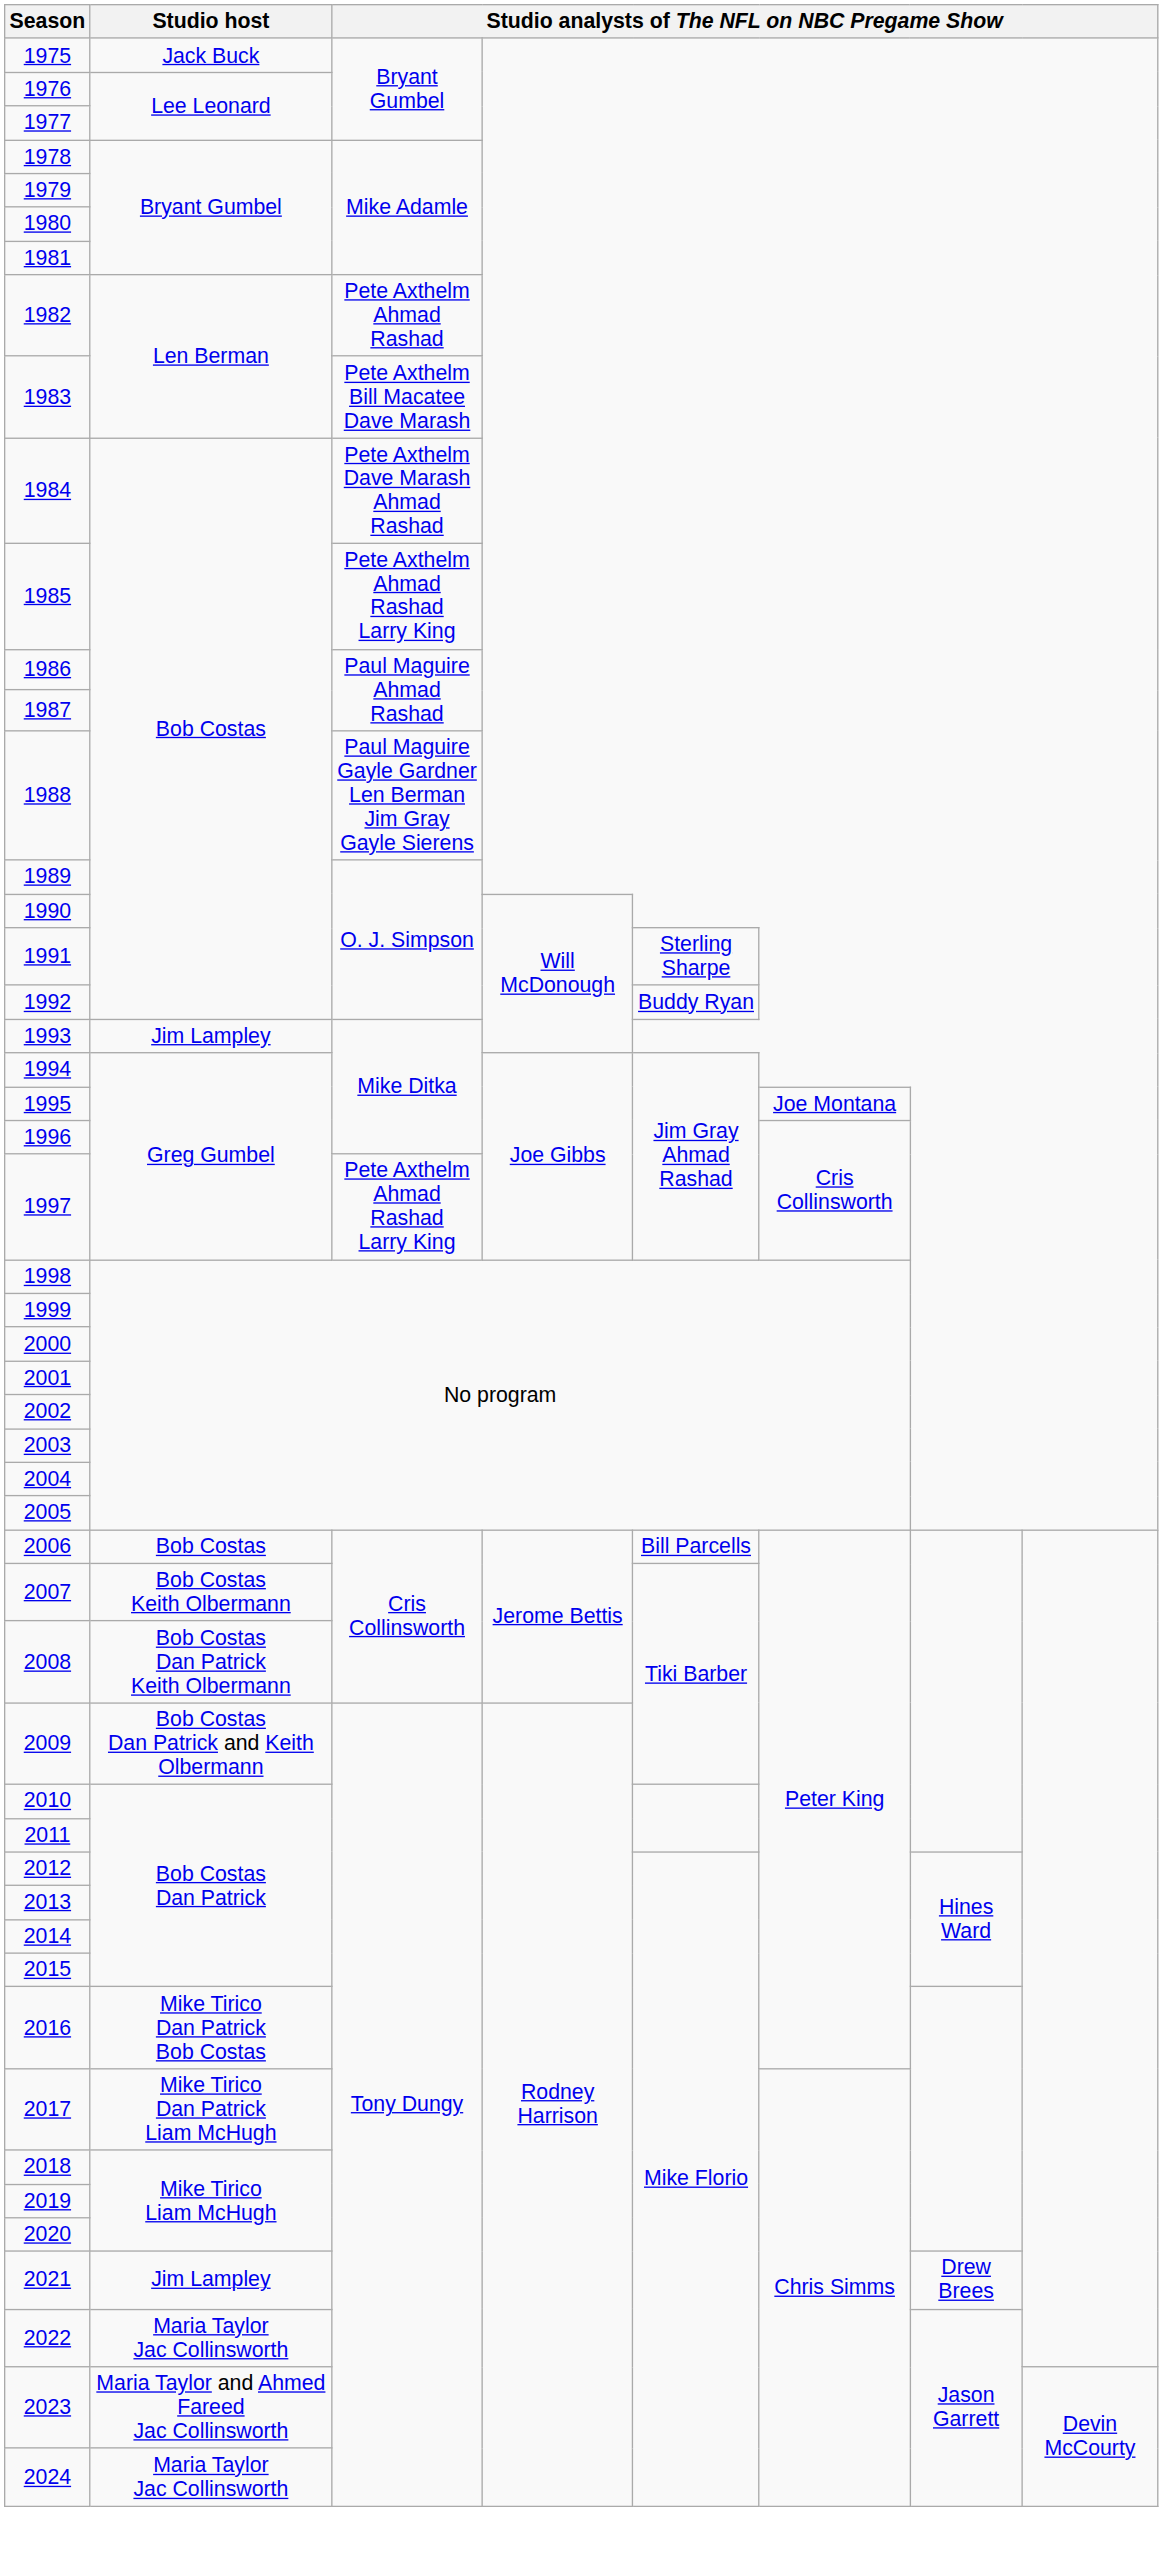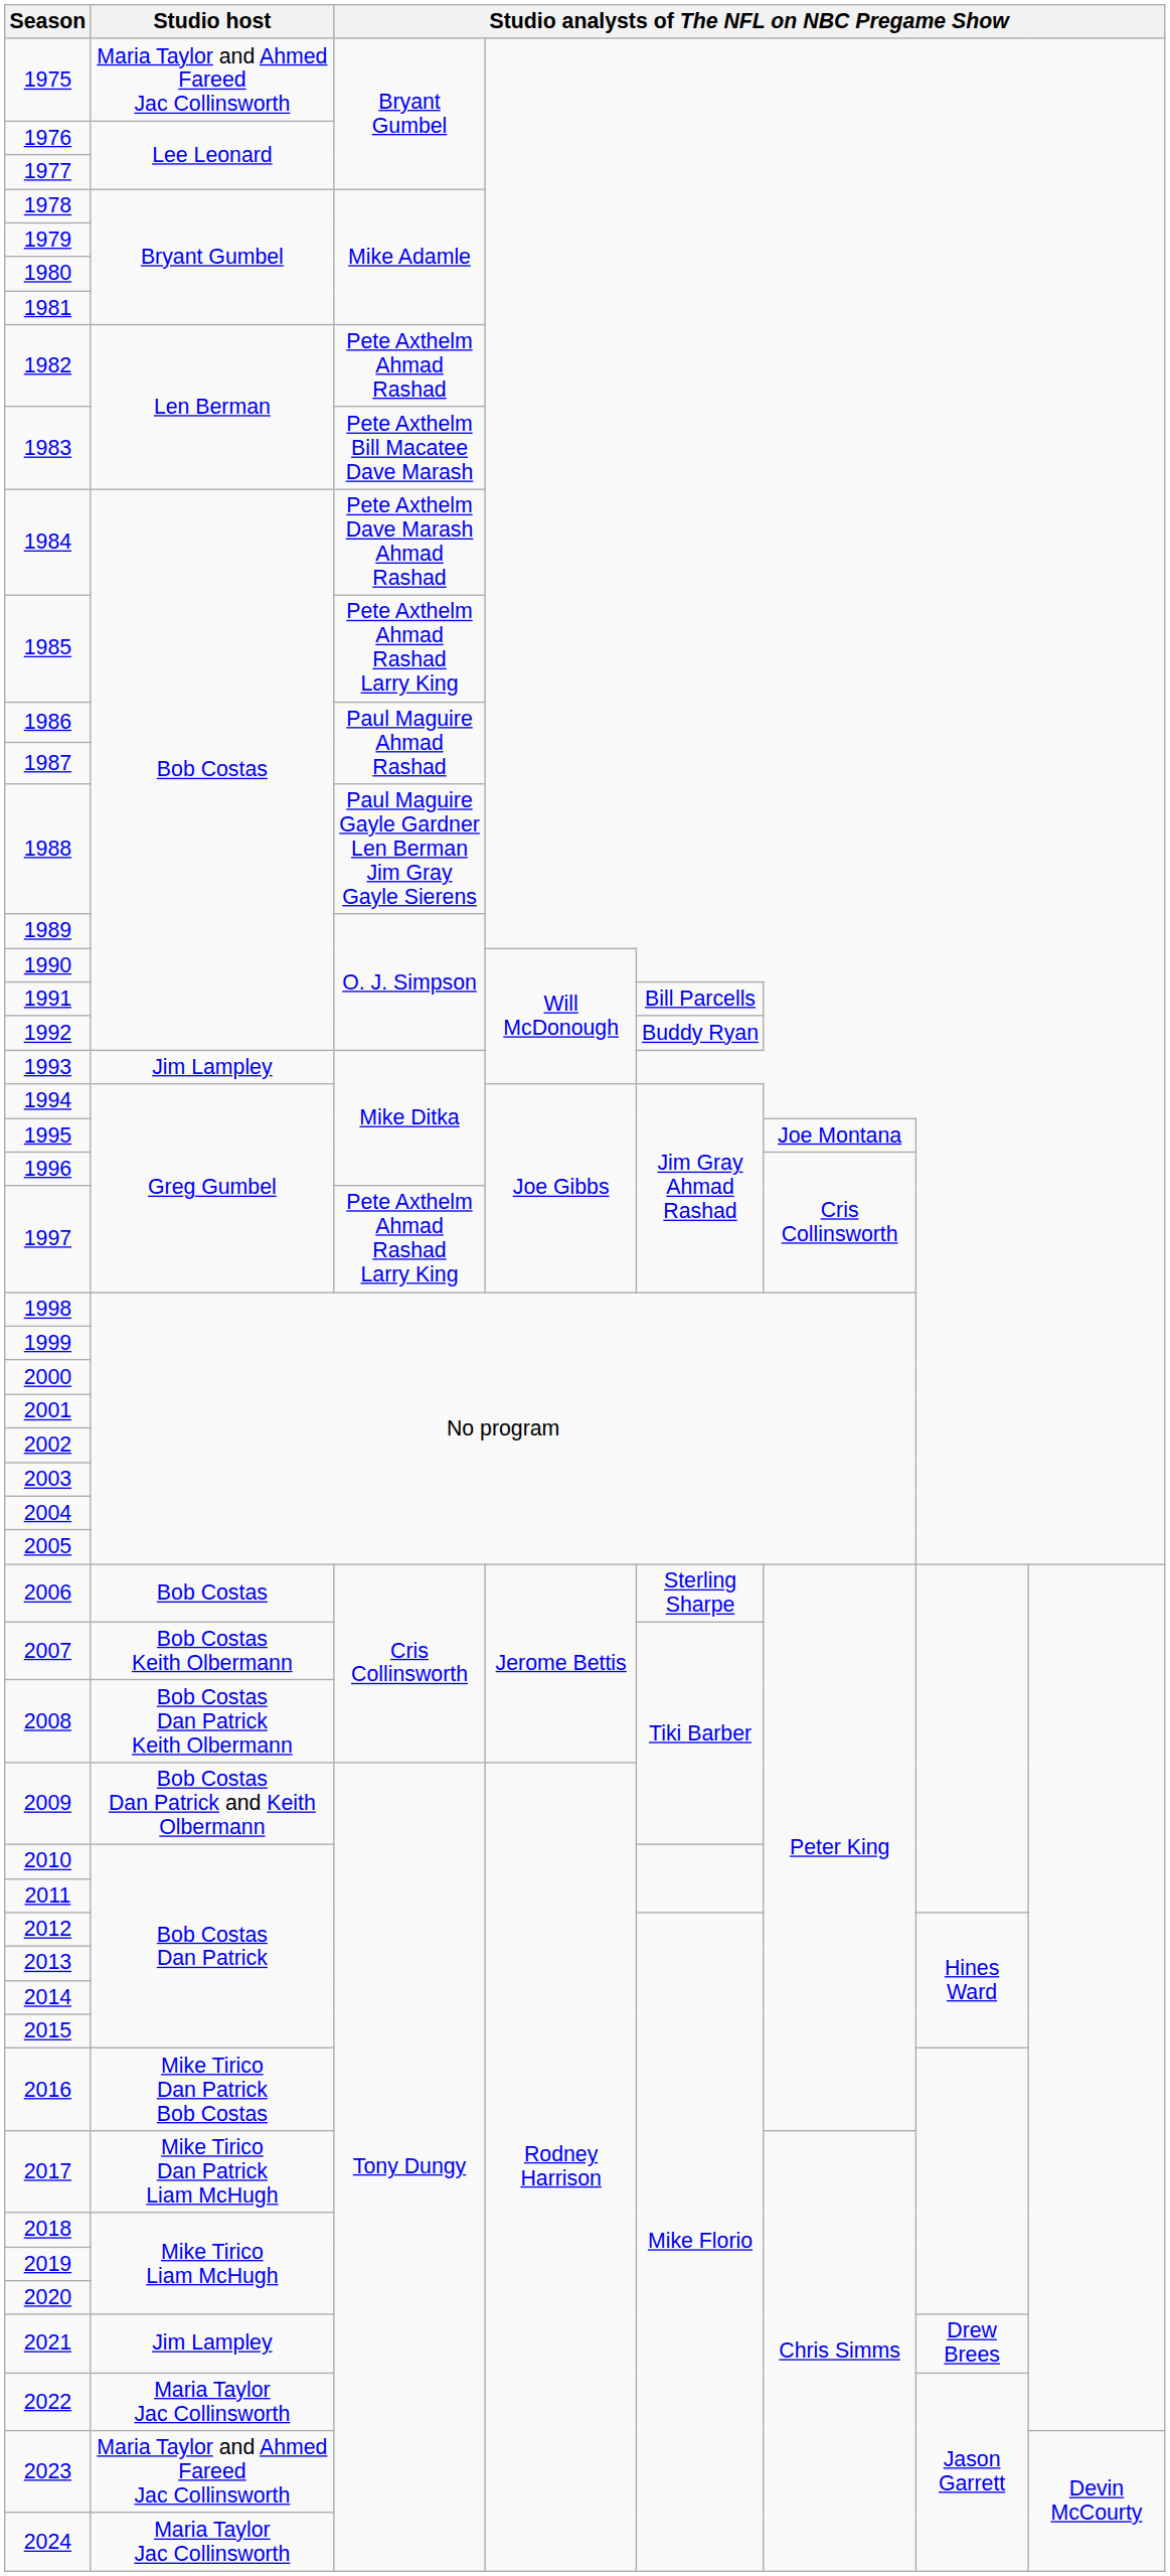 <table class="wikitable" style="text-align: center;">
 <tr>
 <th>Season</th>
 <th>Studio host</th>
 <th colspan=6>Studio analysts of <em>The NFL on NBC Pregame Show</em></th>
 </tr>
 <tr>
 <td><a href='#'>1975</a></td>
-<td><a href='#'>Jack Buck</a></td>
+<td><a href='#'>Maria Taylor</a> and <a href='#'>Ahmed Fareed</a> <br><a href='#'>Jac Collinsworth</a> </td>
 <td rowspan=3><a href='#'>Bryant Gumbel</a></td>
 </tr>
 <tr>
 <td><a href='#'>1976</a></td>
 <td rowspan=2><a href='#'>Lee Leonard</a></td>
 </tr>
 <tr>
 <td><a href='#'>1977</a></td>
 </tr>
 <tr>
 <td><a href='#'>1978</a></td>
 <td rowspan=4><a href='#'>Bryant Gumbel</a></td>
 <td rowspan=4><a href='#'>Mike Adamle</a></td>
 </tr>
 <tr>
 <td><a href='#'>1979</a></td>
 </tr>
 <tr>
 <td><a href='#'>1980</a></td>
 </tr>
 <tr>
 <td><a href='#'>1981</a></td>
 </tr>
 <tr>
 <td><a href='#'>1982</a></td>
 <td rowspan=2><a href='#'>Len Berman</a></td>
 <td><a href='#'>Pete Axthelm</a> <br> <a href='#'>Ahmad Rashad</a></td>
 </tr>
 <tr>
 <td><a href='#'>1983</a></td>
 <td><a href='#'>Pete Axthelm</a> <br> <a href='#'>Bill Macatee</a> <br> <a href='#'>Dave Marash</a></td>
 </tr>
 <tr>
 <td><a href='#'>1984</a></td>
 <td rowspan=9><a href='#'>Bob Costas</a></td>
 <td><a href='#'>Pete Axthelm</a> <br> <a href='#'>Dave Marash</a> <br> <a href='#'>Ahmad Rashad</a></td>
 </tr>
 <tr>
 <td><a href='#'>1985</a></td>
 <td><a href='#'>Pete Axthelm</a> <br> <a href='#'>Ahmad Rashad</a> <br> <a href='#'>Larry King</a></td>
 </tr>
 <tr>
 <td><a href='#'>1986</a></td>
 <td rowspan=2><a href='#'>Paul Maguire</a> <br> <a href='#'>Ahmad Rashad</a></td>
 </tr>
 <tr>
 <td><a href='#'>1987</a></td>
 </tr>
 <tr>
 <td><a href='#'>1988</a></td>
 <td><a href='#'>Paul Maguire</a> <br> <a href='#'>Gayle Gardner</a> <br> <a href='#'>Len Berman</a> <br> <a href='#'>Jim Gray</a> <br> <a href='#'>Gayle Sierens</a></td>
 </tr>
 <tr>
 <td><a href='#'>1989</a></td>
 <td rowspan=4><a href='#'>O. J. Simpson</a></td>
 </tr>
 <tr>
 <td><a href='#'>1990</a></td>
 <td rowspan=4><a href='#'>Will McDonough</a></td>
 </tr>
 <tr>
 <td><a href='#'>1991</a></td>
-<td><a href='#'>Sterling Sharpe</a></td>
+<td><a href='#'>Bill Parcells</a></td>
 </tr>
 <tr>
 <td><a href='#'>1992</a></td>
 <td><a href='#'>Buddy Ryan</a></td>
 </tr>
 <tr>
 <td><a href='#'>1993</a></td>
 <td><a href='#'>Jim Lampley</a></td>
 <td rowspan=4><a href='#'>Mike Ditka</a></td>
 </tr>
 <tr>
 <td><a href='#'>1994</a></td>
 <td rowspan=4><a href='#'>Greg Gumbel</a></td>
 <td rowspan=4><a href='#'>Joe Gibbs</a></td>
 <td rowspan=4><a href='#'>Jim Gray</a><br><a href='#'>Ahmad Rashad</a></td>
 </tr>
 <tr>
 <td><a href='#'>1995</a></td>
 <td><a href='#'>Joe Montana</a></td>
 </tr>
 <tr>
 <td><a href='#'>1996</a></td>
 <td rowspan=2><a href='#'>Cris Collinsworth</a></td>
 </tr>
 <tr>
 <td><a href='#'>1997</a></td>
 <td><a href='#'>Pete Axthelm</a> <br> <a href='#'>Ahmad Rashad</a> <br> <a href='#'>Larry King</a></td>
 </tr>
 <tr>
 <td><a href='#'>1998</a></td>
 <td rowspan=8 colspan=5>No program</td>
 </tr>
 <tr>
 <td><a href='#'>1999</a></td>
 </tr>
 <tr>
 <td><a href='#'>2000</a></td>
 </tr>
 <tr>
 <td><a href='#'>2001</a></td>
 </tr>
 <tr>
 <td><a href='#'>2002</a></td>
 </tr>
 <tr>
 <td><a href='#'>2003</a></td>
 </tr>
 <tr>
 <td><a href='#'>2004</a></td>
 </tr>
 <tr>
 <td><a href='#'>2005</a></td>
 </tr>
 <tr>
 <td><a href='#'>2006</a></td>
 <td><a href='#'>Bob Costas</a></td>
 <td rowspan=3><a href='#'>Cris Collinsworth</a></td>
 <td rowspan=3><a href='#'>Jerome Bettis</a></td>
-<td><a href='#'>Bill Parcells</a></td>
+<td><a href='#'>Sterling Sharpe</a></td>
 <td rowspan=11><a href='#'>Peter King</a></td>
 <td rowspan=6></td>
 <td rowspan=17></td>
 </tr>
 <tr>
 <td><a href='#'>2007</a></td>
 <td><a href='#'>Bob Costas</a><br><a href='#'>Keith Olbermann</a></td>
 <td rowspan=3><a href='#'>Tiki Barber</a></td>
 </tr>
 <tr>
 <td><a href='#'>2008</a></td>
 <td><a href='#'>Bob Costas</a><br><a href='#'>Dan Patrick</a><br><a href='#'>Keith Olbermann</a></td>
 </tr>
 <tr>
 <td><a href='#'>2009</a></td>
 <td><a href='#'>Bob Costas</a> <br><a href='#'>Dan Patrick</a> and <a href='#'>Keith Olbermann</a> </td>
 <td rowspan=16><a href='#'>Tony Dungy</a></td>
 <td rowspan=16><a href='#'>Rodney Harrison</a></td>
 </tr>
 <tr>
 <td><a href='#'>2010</a></td>
 <td rowspan=6><a href='#'>Bob Costas</a> <br><a href='#'>Dan Patrick</a> </td>
 </tr>
 <tr>
 <td><a href='#'>2011</a></td>
 </tr>
 <tr>
 <td><a href='#'>2012</a></td>
 <td rowspan=13><a href='#'>Mike Florio</a></td>
 <td rowspan=4><a href='#'>Hines Ward</a></td>
 </tr>
 <tr>
 <td><a href='#'>2013</a></td>
 </tr>
 <tr>
 <td><a href='#'>2014</a></td>
 </tr>
 <tr>
 <td><a href='#'>2015</a></td>
 </tr>
 <tr>
 <td><a href='#'>2016</a></td>
 <td><a href='#'>Mike Tirico</a> <br><a href='#'>Dan Patrick</a>  <br><a href='#'>Bob Costas</a> </td>
 <td rowspan=5></td>
 </tr>
 <tr>
 <td><a href='#'>2017</a></td>
 <td><a href='#'>Mike Tirico</a> <br><a href='#'>Dan Patrick</a>  <br><a href='#'>Liam McHugh</a> </td>
 <td rowspan=8><a href='#'>Chris Simms</a></td>
 </tr>
 <tr>
 <td><a href='#'>2018</a></td>
 <td rowspan=3><a href='#'>Mike Tirico</a> <br><a href='#'>Liam McHugh</a> </td>
 </tr>
 <tr>
 <td><a href='#'>2019</a></td>
 </tr>
 <tr>
 <td><a href='#'>2020</a></td>
 </tr>
 <tr>
 <td><a href='#'>2021</a></td>
 <td><a href='#'>Jim Lampley</a></td>
 <td><a href='#'>Drew Brees</a></td>
 </tr>
 <tr>
 <td><a href='#'>2022</a></td>
 <td><a href='#'>Maria Taylor</a> <br><a href='#'>Jac Collinsworth</a> </td>
 <td rowspan=3><a href='#'>Jason Garrett</a></td>
 </tr>
 <tr>
 <td><a href='#'>2023</a></td>
 <td><a href='#'>Maria Taylor</a> and <a href='#'>Ahmed Fareed</a> <br><a href='#'>Jac Collinsworth</a> </td>
 <td rowspan=2><a href='#'>Devin McCourty</a></td>
 </tr>
 <tr>
 <td><a href='#'>2024</a></td>
 <td><a href='#'>Maria Taylor</a> <br><a href='#'>Jac Collinsworth</a> </td>
 </tr>
 </table>
